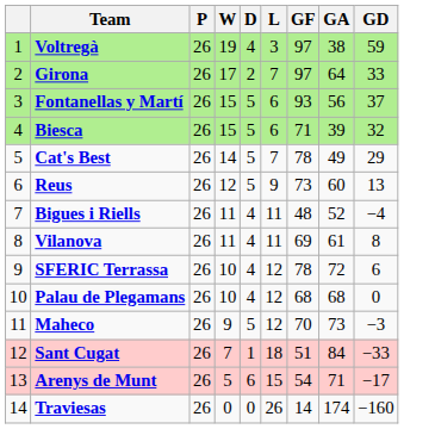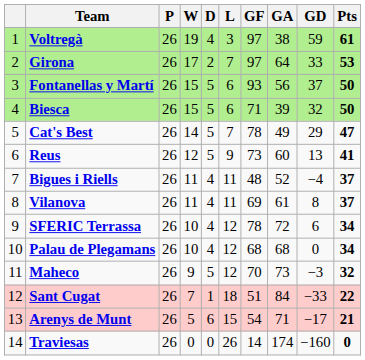 <table class="wikitable sortable" style="text-align: center;">
 <tr>
 <th align="center"></th>
 <th align="center">Team</th>
 <th align="center">P</th>
 <th align="center">W</th>
 <th align="center">D</th>
 <th align="center">L</th>
 <th align="center">GF</th>
 <th align="center">GA</th>
 <th align="center">GD</th>
+<th align="center">Pts</th>
 </tr>
 <tr style="background: #B0EE90;">
 <td>1</td>
 <td align="left"> <strong><a href='#'>Voltregà</a></strong></td>
 <td>26</td>
 <td>19</td>
 <td>4</td>
 <td>3</td>
 <td>97</td>
 <td>38</td>
 <td>59</td>
+<td><strong>61</strong></td>
 </tr>
 <tr style="background: #B0EE90;">
 <td>2</td>
 <td align="left"> <strong><a href='#'>Girona</a></strong></td>
 <td>26</td>
 <td>17</td>
 <td>2</td>
 <td>7</td>
 <td>97</td>
 <td>64</td>
 <td>33</td>
+<td><strong>53</strong></td>
 </tr>
 <tr style="background: #B0EE90;">
 <td>3</td>
 <td align="left"> <strong><a href='#'>Fontanellas y Martí</a></strong></td>
 <td>26</td>
 <td>15</td>
 <td>5</td>
 <td>6</td>
 <td>93</td>
 <td>56</td>
 <td>37</td>
+<td><strong>50</strong></td>
 </tr>
 <tr style="background: #B0EE90;">
 <td>4</td>
 <td align="left"> <strong><a href='#'>Biesca</a></strong></td>
 <td>26</td>
 <td>15</td>
 <td>5</td>
 <td>6</td>
 <td>71</td>
 <td>39</td>
 <td>32</td>
+<td><strong>50</strong></td>
 </tr>
 <tr>
 <td>5</td>
 <td align="left"> <strong><a href='#'>Cat's Best</a></strong></td>
 <td>26</td>
 <td>14</td>
 <td>5</td>
 <td>7</td>
 <td>78</td>
 <td>49</td>
 <td>29</td>
+<td><strong>47</strong></td>
 </tr>
 <tr>
 <td>6</td>
 <td align="left"> <strong><a href='#'>Reus</a></strong></td>
 <td>26</td>
 <td>12</td>
 <td>5</td>
 <td>9</td>
 <td>73</td>
 <td>60</td>
 <td>13</td>
+<td><strong>41</strong></td>
 </tr>
 <tr>
 <td>7</td>
 <td align="left"> <strong><a href='#'>Bigues i Riells</a></strong></td>
 <td>26</td>
 <td>11</td>
 <td>4</td>
 <td>11</td>
 <td>48</td>
 <td>52</td>
 <td>−4</td>
+<td><strong>37</strong></td>
 </tr>
 <tr>
 <td>8</td>
 <td align="left"> <strong><a href='#'>Vilanova</a></strong></td>
 <td>26</td>
 <td>11</td>
 <td>4</td>
 <td>11</td>
 <td>69</td>
 <td>61</td>
 <td>8</td>
+<td><strong>37</strong></td>
 </tr>
 <tr>
 <td>9</td>
 <td align="left"> <strong><a href='#'>SFERIC Terrassa</a></strong></td>
 <td>26</td>
 <td>10</td>
 <td>4</td>
 <td>12</td>
 <td>78</td>
 <td>72</td>
 <td>6</td>
+<td><strong>34</strong></td>
 </tr>
 <tr>
 <td>10</td>
 <td align="left"> <strong><a href='#'>Palau de Plegamans</a></strong></td>
 <td>26</td>
 <td>10</td>
 <td>4</td>
 <td>12</td>
 <td>68</td>
 <td>68</td>
 <td>0</td>
+<td><strong>34</strong></td>
 </tr>
 <tr>
 <td>11</td>
 <td align="left"> <strong><a href='#'>Maheco</a></strong></td>
 <td>26</td>
 <td>9</td>
 <td>5</td>
 <td>12</td>
 <td>70</td>
 <td>73</td>
 <td>−3</td>
+<td><strong>32</strong></td>
 </tr>
 <tr style="background:#FFCCCC">
 <td>12</td>
 <td align="left"> <strong><a href='#'>Sant Cugat</a></strong></td>
 <td>26</td>
 <td>7</td>
 <td>1</td>
 <td>18</td>
 <td>51</td>
 <td>84</td>
 <td>−33</td>
+<td><strong>22</strong></td>
 </tr>
 <tr style="background:#FFCCCC">
 <td>13</td>
 <td align="left"> <strong><a href='#'>Arenys de Munt</a></strong></td>
 <td>26</td>
 <td>5</td>
 <td>6</td>
 <td>15</td>
 <td>54</td>
 <td>71</td>
 <td>−17</td>
+<td><strong>21</strong></td>
 </tr>
 <tr>
 <td>14</td>
 <td align="left"> <strong><a href='#'>Traviesas</a></strong></td>
 <td>26</td>
 <td>0</td>
 <td>0</td>
 <td>26</td>
 <td>14</td>
 <td>174</td>
 <td>−160</td>
+<td><strong>0</strong></td>
 </tr>
 </table>
